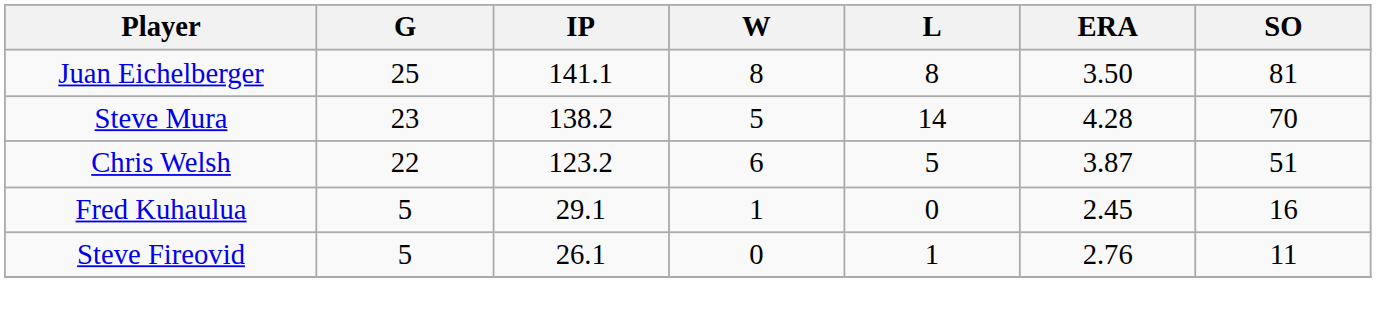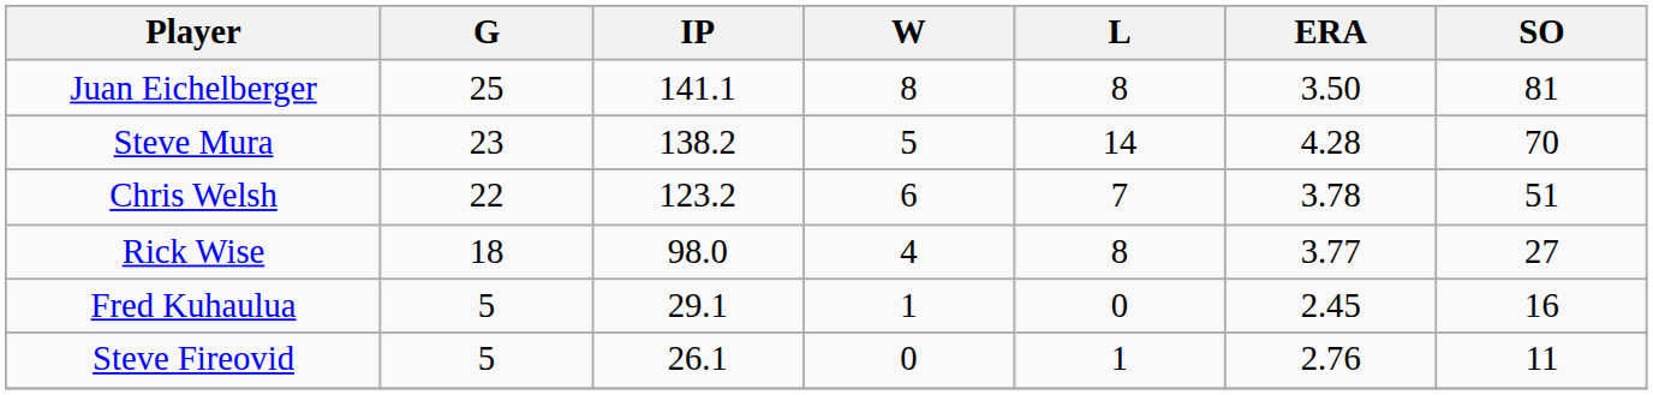 <table class="wikitable sortable">
 <tr>
 <th bgcolor="#DDDDFF" width="16%">Player</th>
 <th bgcolor="#DDDDFF" width="9%">G</th>
 <th bgcolor="#DDDDFF" width="9%">IP</th>
 <th bgcolor="#DDDDFF" width="9%">W</th>
 <th bgcolor="#DDDDFF" width="9%">L</th>
 <th bgcolor="#DDDDFF" width="9%">ERA</th>
 <th bgcolor="#DDDDFF" width="9%">SO</th>
 </tr>
 <tr align="center">
 <td><a href='#'>Juan Eichelberger</a></td>
 <td>25</td>
 <td>141.1</td>
 <td>8</td>
 <td>8</td>
 <td>3.50</td>
 <td>81</td>
 </tr>
 <tr align="center">
 <td><a href='#'>Steve Mura</a></td>
 <td>23</td>
 <td>138.2</td>
 <td>5</td>
 <td>14</td>
 <td>4.28</td>
 <td>70</td>
 </tr>
 <tr align=center>
 <td><a href='#'>Chris Welsh</a></td>
 <td>22</td>
 <td>123.2</td>
 <td>6</td>
-<td>5</td>
-<td>3.87</td>
+<td>7</td>
+<td>3.78</td>
 <td>51</td>
+</tr>
+<tr align=center>
+<td><a href='#'>Rick Wise</a></td>
+<td>18</td>
+<td>98.0</td>
+<td>4</td>
+<td>8</td>
+<td>3.77</td>
+<td>27</td>
 </tr>
 <tr align=center>
 <td><a href='#'>Fred Kuhaulua</a></td>
 <td>5</td>
 <td>29.1</td>
 <td>1</td>
 <td>0</td>
 <td>2.45</td>
 <td>16</td>
 </tr>
 <tr align="center">
 <td><a href='#'>Steve Fireovid</a></td>
 <td>5</td>
 <td>26.1</td>
 <td>0</td>
 <td>1</td>
 <td>2.76</td>
 <td>11</td>
 </tr>
 <tr align="center">
 </tr>
 </table>
